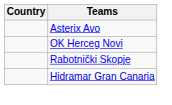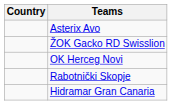 <table class="wikitable" style="text-align:left">
 <tr>
 <th>Country</th>
 <th>Teams</th>
 </tr>
 <tr>
 <td></td>
 <td><a href='#'>Asterix Avo</a></td>
+</tr>
+<tr>
+<td></td>
+<td><a href='#'>ŽOK Gacko RD Swisslion</a></td>
 </tr>
 <tr>
 <td></td>
 <td><a href='#'>OK Herceg Novi</a></td>
 </tr>
 <tr>
 <td></td>
 <td><a href='#'>Rabotnički Skopje</a></td>
 </tr>
 <tr>
 <td></td>
 <td><a href='#'>Hidramar Gran Canaria</a></td>
 </tr>
 </table>
